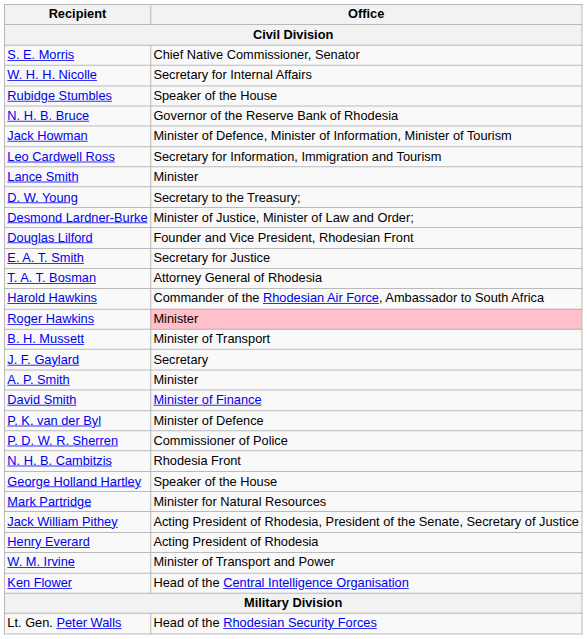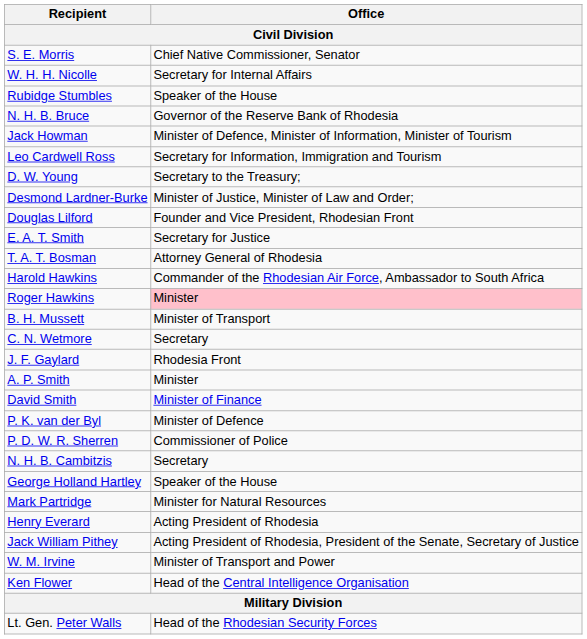 <table class="wikitable">
 <tr>
 <th>Recipient</th>
 <th>Office</th>
 </tr>
 <tr>
 <th colspan="2">Civil Division</th>
 </tr>
 <tr>
 <td><a href='#'>S. E. Morris</a></td>
 <td>Chief Native Commissioner, Senator</td>
 </tr>
 <tr>
 <td><a href='#'>W. H. H. Nicolle</a></td>
 <td>Secretary for Internal Affairs</td>
 </tr>
 <tr>
 <td><a href='#'>Rubidge Stumbles</a></td>
 <td>Speaker of the House</td>
 </tr>
 <tr>
 <td><a href='#'>N. H. B. Bruce</a></td>
 <td>Governor of the Reserve Bank of Rhodesia</td>
 </tr>
 <tr>
 <td><a href='#'>Jack Howman</a></td>
 <td>Minister of Defence, Minister of Information, Minister of Tourism</td>
 </tr>
 <tr>
 <td><a href='#'>Leo Cardwell Ross</a></td>
 <td>Secretary for Information, Immigration and Tourism</td>
-</tr>
-<tr>
-<td><a href='#'>Lance Smith</a></td>
-<td>Minister</td>
 </tr>
 <tr>
 <td><a href='#'>D. W. Young</a></td>
 <td>Secretary to the Treasury;</td>
 </tr>
 <tr>
 <td><a href='#'>Desmond Lardner-Burke</a></td>
 <td>Minister of Justice, Minister of Law and Order;</td>
 </tr>
 <tr>
 <td><a href='#'>Douglas Lilford</a></td>
 <td>Founder and Vice President, Rhodesian Front</td>
 </tr>
 <tr>
 <td><a href='#'>E. A. T. Smith</a></td>
 <td>Secretary for Justice</td>
 </tr>
 <tr>
 <td><a href='#'>T. A. T. Bosman</a></td>
 <td>Attorney General of Rhodesia</td>
 </tr>
 <tr>
 <td><a href='#'>Harold Hawkins</a></td>
 <td>Commander of the <a href='#'>Rhodesian Air Force</a>, Ambassador to South Africa</td>
 </tr>
 <tr>
 <td><a href='#'>Roger Hawkins</a></td>
 <td style="background: pink;">Minister</td>
 </tr>
 <tr>
 <td><a href='#'>B. H. Mussett</a></td>
 <td>Minister of Transport</td>
 </tr>
 <tr>
+<td><a href='#'>C. N. Wetmore</a></td>
+<td>Secretary</td>
+</tr>
+<tr>
 <td><a href='#'>J. F. Gaylard</a></td>
-<td>Secretary</td>
+<td>Rhodesia Front</td>
 </tr>
 <tr>
 <td><a href='#'>A. P. Smith</a></td>
 <td>Minister</td>
 </tr>
 <tr>
 <td><a href='#'>David Smith</a></td>
 <td><a href='#'>Minister of Finance</a></td>
 </tr>
 <tr>
 <td><a href='#'>P. K. van der Byl</a></td>
 <td>Minister of Defence</td>
 </tr>
 <tr>
 <td><a href='#'>P. D. W. R. Sherren</a></td>
 <td>Commissioner of Police</td>
 </tr>
 <tr>
 <td><a href='#'>N. H. B. Cambitzis</a></td>
-<td>Rhodesia Front</td>
+<td>Secretary</td>
 </tr>
 <tr>
 <td><a href='#'>George Holland Hartley</a></td>
 <td>Speaker of the House</td>
 </tr>
 <tr>
 <td><a href='#'>Mark Partridge</a></td>
 <td>Minister for Natural Resources</td>
 </tr>
 <tr>
+<td><a href='#'>Henry Everard</a></td>
+<td>Acting President of Rhodesia</td>
+</tr>
+<tr>
 <td><a href='#'>Jack William Pithey</a></td>
 <td>Acting President of Rhodesia, President of the Senate, Secretary of Justice</td>
-</tr>
-<tr>
-<td><a href='#'>Henry Everard</a></td>
-<td>Acting President of Rhodesia</td>
 </tr>
 <tr>
 <td><a href='#'>W. M. Irvine</a></td>
 <td>Minister of Transport and Power</td>
 </tr>
 <tr>
 <td><a href='#'>Ken Flower</a></td>
 <td>Head of the <a href='#'>Central Intelligence Organisation</a></td>
 </tr>
 <tr>
 <th colspan="2">Military Division</th>
 </tr>
 <tr>
 <td>Lt. Gen. <a href='#'>Peter Walls</a></td>
 <td>Head of the <a href='#'>Rhodesian Security Forces</a></td>
 </tr>
 </table>
